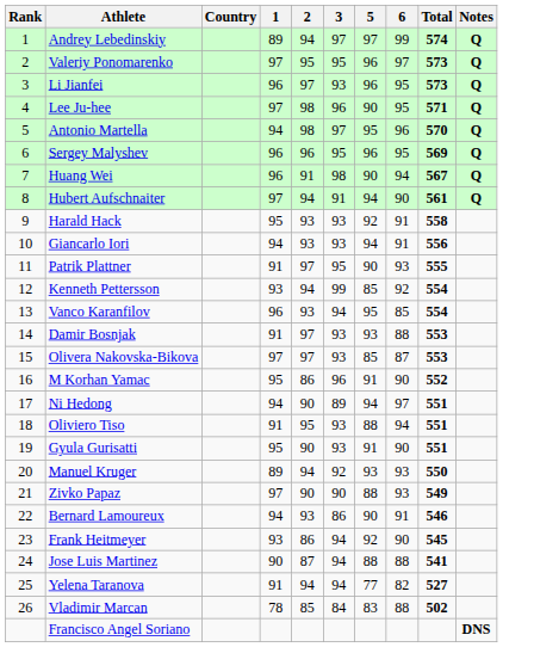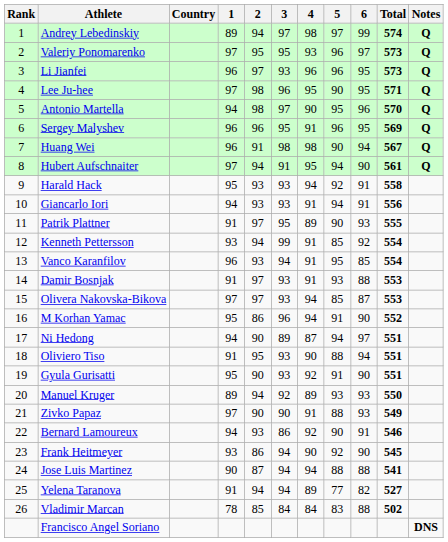 <table class="wikitable sortable" style="text-align:center">
 <tr>
 <th>Rank</th>
 <th>Athlete</th>
 <th>Country</th>
 <th style="width: 28px">1</th>
 <th style="width: 28px">2</th>
 <th style="width: 28px">3</th>
+<th style="width: 28px">4</th>
 <th style="width: 28px">5</th>
 <th style="width: 28px">6</th>
 <th>Total</th>
 <th class="unsortable">Notes</th>
 </tr>
 <tr bgcolor=#ccffcc>
 <td>1</td>
 <td align="left"><a href='#'>Andrey Lebedinskiy</a></td>
 <td align="left"></td>
 <td align="center">89</td>
 <td align="center">94</td>
 <td align="center">97</td>
+<td align="center">98</td>
 <td align="center">97</td>
 <td align="center">99</td>
 <td align="center"><strong>574</strong></td>
 <td align="center"><strong>Q</strong></td>
 </tr>
 <tr bgcolor=#ccffcc>
 <td>2</td>
 <td align="left"><a href='#'>Valeriy Ponomarenko</a></td>
 <td align="left"></td>
 <td align="center">97</td>
 <td align="center">95</td>
 <td align="center">95</td>
+<td align="center">93</td>
 <td align="center">96</td>
 <td align="center">97</td>
 <td align="center"><strong>573</strong></td>
 <td align="center"><strong>Q</strong></td>
 </tr>
 <tr bgcolor=#ccffcc>
 <td>3</td>
 <td align="left"><a href='#'>Li Jianfei</a></td>
 <td align="left"></td>
 <td align="center">96</td>
 <td align="center">97</td>
 <td align="center">93</td>
 <td align="center">96</td>
+<td align="center">96</td>
 <td align="center">95</td>
 <td align="center"><strong>573</strong></td>
 <td align="center"><strong>Q</strong></td>
 </tr>
 <tr bgcolor=#ccffcc>
 <td>4</td>
 <td align="left"><a href='#'>Lee Ju-hee</a></td>
 <td align="left"></td>
 <td align="center">97</td>
 <td align="center">98</td>
 <td align="center">96</td>
+<td align="center">95</td>
 <td align="center">90</td>
 <td align="center">95</td>
 <td align="center"><strong>571</strong></td>
 <td align="center"><strong>Q</strong></td>
 </tr>
 <tr bgcolor=#ccffcc>
 <td>5</td>
 <td align="left"><a href='#'>Antonio Martella</a></td>
 <td align="left"></td>
 <td align="center">94</td>
 <td align="center">98</td>
 <td align="center">97</td>
+<td align="center">90</td>
 <td align="center">95</td>
 <td align="center">96</td>
 <td align="center"><strong>570</strong></td>
 <td align="center"><strong>Q</strong></td>
 </tr>
 <tr bgcolor=#ccffcc>
 <td>6</td>
 <td align="left"><a href='#'>Sergey Malyshev</a></td>
 <td align="left"></td>
 <td align="center">96</td>
 <td align="center">96</td>
 <td align="center">95</td>
+<td align="center">91</td>
 <td align="center">96</td>
 <td align="center">95</td>
 <td align="center"><strong>569</strong></td>
 <td align="center"><strong>Q</strong></td>
 </tr>
 <tr bgcolor=#ccffcc>
 <td>7</td>
 <td align="left"><a href='#'>Huang Wei</a></td>
 <td align="left"></td>
 <td align="center">96</td>
 <td align="center">91</td>
+<td align="center">98</td>
 <td align="center">98</td>
 <td align="center">90</td>
 <td align="center">94</td>
 <td align="center"><strong>567</strong></td>
 <td align="center"><strong>Q</strong></td>
 </tr>
 <tr bgcolor=#ccffcc>
 <td>8</td>
 <td align="left"><a href='#'>Hubert Aufschnaiter</a></td>
 <td align="left"></td>
 <td align="center">97</td>
 <td align="center">94</td>
 <td align="center">91</td>
+<td align="center">95</td>
 <td align="center">94</td>
 <td align="center">90</td>
 <td align="center"><strong>561</strong></td>
 <td align="center"><strong>Q</strong></td>
 </tr>
 <tr>
 <td>9</td>
 <td align="left"><a href='#'>Harald Hack</a></td>
 <td align="left"></td>
 <td align="center">95</td>
 <td align="center">93</td>
 <td align="center">93</td>
+<td align="center">94</td>
 <td align="center">92</td>
 <td align="center">91</td>
 <td align="center"><strong>558</strong></td>
 <td></td>
 </tr>
 <tr>
 <td>10</td>
 <td align="left"><a href='#'>Giancarlo Iori</a></td>
 <td align="left"></td>
 <td align="center">94</td>
 <td align="center">93</td>
 <td align="center">93</td>
+<td align="center">91</td>
 <td align="center">94</td>
 <td align="center">91</td>
 <td align="center"><strong>556</strong></td>
 <td></td>
 </tr>
 <tr>
 <td>11</td>
 <td align="left"><a href='#'>Patrik Plattner</a></td>
 <td align="left"></td>
 <td align="center">91</td>
 <td align="center">97</td>
 <td align="center">95</td>
+<td align="center">89</td>
 <td align="center">90</td>
 <td align="center">93</td>
 <td align="center"><strong>555</strong></td>
 <td></td>
 </tr>
 <tr>
 <td>12</td>
 <td align="left"><a href='#'>Kenneth Pettersson</a></td>
 <td align="left"></td>
 <td align="center">93</td>
 <td align="center">94</td>
 <td align="center">99</td>
+<td align="center">91</td>
 <td align="center">85</td>
 <td align="center">92</td>
 <td align="center"><strong>554</strong></td>
 <td></td>
 </tr>
 <tr>
 <td>13</td>
 <td align="left"><a href='#'>Vanco Karanfilov</a></td>
 <td align="left"></td>
 <td align="center">96</td>
 <td align="center">93</td>
 <td align="center">94</td>
+<td align="center">91</td>
 <td align="center">95</td>
 <td align="center">85</td>
 <td align="center"><strong>554</strong></td>
 <td></td>
 </tr>
 <tr>
 <td>14</td>
 <td align="left"><a href='#'>Damir Bosnjak</a></td>
 <td align="left"></td>
 <td align="center">91</td>
 <td align="center">97</td>
 <td align="center">93</td>
+<td align="center">91</td>
 <td align="center">93</td>
 <td align="center">88</td>
 <td align="center"><strong>553</strong></td>
 <td></td>
 </tr>
 <tr>
 <td>15</td>
 <td align="left"><a href='#'>Olivera Nakovska-Bikova</a></td>
 <td align="left"></td>
 <td align="center">97</td>
 <td align="center">97</td>
 <td align="center">93</td>
+<td align="center">94</td>
 <td align="center">85</td>
 <td align="center">87</td>
 <td align="center"><strong>553</strong></td>
 <td></td>
 </tr>
 <tr>
 <td>16</td>
 <td align="left"><a href='#'>M Korhan Yamac</a></td>
 <td align="left"></td>
 <td align="center">95</td>
 <td align="center">86</td>
 <td align="center">96</td>
+<td align="center">94</td>
 <td align="center">91</td>
 <td align="center">90</td>
 <td align="center"><strong>552</strong></td>
 <td></td>
 </tr>
 <tr>
 <td>17</td>
 <td align="left"><a href='#'>Ni Hedong</a></td>
 <td align="left"></td>
 <td align="center">94</td>
 <td align="center">90</td>
 <td align="center">89</td>
+<td align="center">87</td>
 <td align="center">94</td>
 <td align="center">97</td>
 <td align="center"><strong>551</strong></td>
 <td></td>
 </tr>
 <tr>
 <td>18</td>
 <td align="left"><a href='#'>Oliviero Tiso</a></td>
 <td align="left"></td>
 <td align="center">91</td>
 <td align="center">95</td>
 <td align="center">93</td>
+<td align="center">90</td>
 <td align="center">88</td>
 <td align="center">94</td>
 <td align="center"><strong>551</strong></td>
 <td></td>
 </tr>
 <tr>
 <td>19</td>
 <td align="left"><a href='#'>Gyula Gurisatti</a></td>
 <td align="left"></td>
 <td align="center">95</td>
 <td align="center">90</td>
 <td align="center">93</td>
+<td align="center">92</td>
 <td align="center">91</td>
 <td align="center">90</td>
 <td align="center"><strong>551</strong></td>
 <td></td>
 </tr>
 <tr>
 <td>20</td>
 <td align="left"><a href='#'>Manuel Kruger</a></td>
 <td align="left"></td>
 <td align="center">89</td>
 <td align="center">94</td>
 <td align="center">92</td>
+<td align="center">89</td>
 <td align="center">93</td>
 <td align="center">93</td>
 <td align="center"><strong>550</strong></td>
 <td></td>
 </tr>
 <tr>
 <td>21</td>
 <td align="left"><a href='#'>Zivko Papaz</a></td>
 <td align="left"></td>
 <td align="center">97</td>
 <td align="center">90</td>
 <td align="center">90</td>
+<td align="center">91</td>
 <td align="center">88</td>
 <td align="center">93</td>
 <td align="center"><strong>549</strong></td>
 <td></td>
 </tr>
 <tr>
 <td>22</td>
 <td align="left"><a href='#'>Bernard Lamoureux</a></td>
 <td align="left"></td>
 <td align="center">94</td>
 <td align="center">93</td>
 <td align="center">86</td>
+<td align="center">92</td>
 <td align="center">90</td>
 <td align="center">91</td>
 <td align="center"><strong>546</strong></td>
 <td></td>
 </tr>
 <tr>
 <td>23</td>
 <td align="left"><a href='#'>Frank Heitmeyer</a></td>
 <td align="left"></td>
 <td align="center">93</td>
 <td align="center">86</td>
 <td align="center">94</td>
+<td align="center">90</td>
 <td align="center">92</td>
 <td align="center">90</td>
 <td align="center"><strong>545</strong></td>
 <td></td>
 </tr>
 <tr>
 <td>24</td>
 <td align="left"><a href='#'>Jose Luis Martinez</a></td>
 <td align="left"></td>
 <td align="center">90</td>
 <td align="center">87</td>
+<td align="center">94</td>
 <td align="center">94</td>
 <td align="center">88</td>
 <td align="center">88</td>
 <td align="center"><strong>541</strong></td>
 <td></td>
 </tr>
 <tr>
 <td>25</td>
 <td align="left"><a href='#'>Yelena Taranova</a></td>
 <td align="left"></td>
 <td align="center">91</td>
 <td align="center">94</td>
 <td align="center">94</td>
+<td align="center">89</td>
 <td align="center">77</td>
 <td align="center">82</td>
 <td align="center"><strong>527</strong></td>
 <td></td>
 </tr>
 <tr>
 <td>26</td>
 <td align="left"><a href='#'>Vladimir Marcan</a></td>
 <td align="left"></td>
 <td align="center">78</td>
 <td align="center">85</td>
+<td align="center">84</td>
 <td align="center">84</td>
 <td align="center">83</td>
 <td align="center">88</td>
 <td align="center"><strong>502</strong></td>
 <td></td>
 </tr>
 <tr>
 <td></td>
 <td align="left"><a href='#'>Francisco Angel Soriano</a></td>
 <td align="left"></td>
 <td></td>
 <td></td>
 <td></td>
 <td></td>
 <td></td>
 <td></td>
+<td></td>
 <td align="center"><strong>DNS</strong></td>
 </tr>
 </table>
